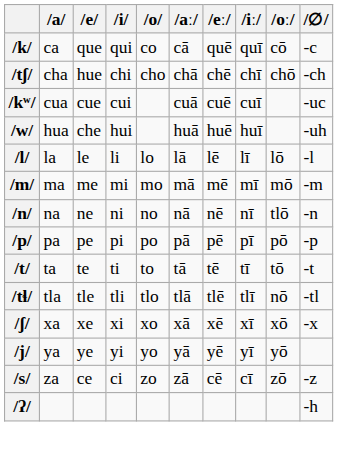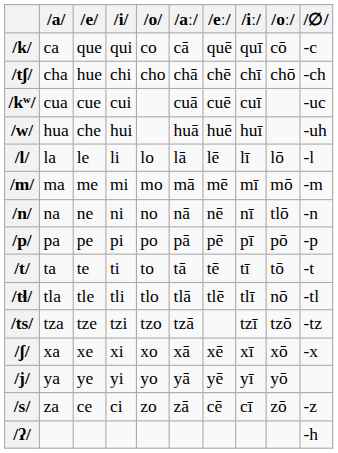 <table class="wikitable">
 <tr>
 <th></th>
 <th>/a/</th>
 <th>/e/</th>
 <th>/i/</th>
 <th>/o/</th>
 <th>/aː/</th>
 <th>/eː/</th>
 <th>/iː/</th>
 <th>/oː/</th>
 <th>/∅/</th>
 </tr>
 <tr>
 <th>/k/</th>
 <td>ca</td>
 <td>que</td>
 <td>qui</td>
 <td>co</td>
 <td>cā</td>
 <td>quē</td>
 <td>quī</td>
 <td>cō</td>
 <td>-c</td>
 </tr>
 <tr>
 <th>/tʃ/</th>
 <td>cha</td>
 <td>hue</td>
 <td>chi</td>
 <td>cho</td>
 <td>chā</td>
 <td>chē</td>
 <td>chī</td>
 <td>chō</td>
 <td>-ch</td>
 </tr>
 <tr>
 <th>/kʷ/</th>
 <td>cua</td>
 <td>cue</td>
 <td>cui</td>
 <td></td>
 <td>cuā</td>
 <td>cuē</td>
 <td>cuī</td>
 <td></td>
 <td>-uc</td>
 </tr>
 <tr>
 <th>/w/</th>
 <td>hua</td>
 <td>che</td>
 <td>hui</td>
 <td></td>
 <td>huā</td>
 <td>huē</td>
 <td>huī</td>
 <td></td>
 <td>-uh</td>
 </tr>
 <tr>
 <th>/l/</th>
 <td>la</td>
 <td>le</td>
 <td>li</td>
 <td>lo</td>
 <td>lā</td>
 <td>lē</td>
 <td>lī</td>
 <td>lō</td>
 <td>-l</td>
 </tr>
 <tr>
 <th>/m/</th>
 <td>ma</td>
 <td>me</td>
 <td>mi</td>
 <td>mo</td>
 <td>mā</td>
 <td>mē</td>
 <td>mī</td>
 <td>mō</td>
 <td>-m</td>
 </tr>
 <tr>
 <th>/n/</th>
 <td>na</td>
 <td>ne</td>
 <td>ni</td>
 <td>no</td>
 <td>nā</td>
 <td>nē</td>
 <td>nī</td>
 <td>tlō</td>
 <td>-n</td>
 </tr>
 <tr>
 <th>/p/</th>
 <td>pa</td>
 <td>pe</td>
 <td>pi</td>
 <td>po</td>
 <td>pā</td>
 <td>pē</td>
 <td>pī</td>
 <td>pō</td>
 <td>-p</td>
 </tr>
 <tr>
 <th>/t/</th>
 <td>ta</td>
 <td>te</td>
 <td>ti</td>
 <td>to</td>
 <td>tā</td>
 <td>tē</td>
 <td>tī</td>
 <td>tō</td>
 <td>-t</td>
 </tr>
 <tr>
 <th>/tɬ/</th>
 <td>tla</td>
 <td>tle</td>
 <td>tli</td>
 <td>tlo</td>
 <td>tlā</td>
 <td>tlē</td>
 <td>tlī</td>
 <td>nō</td>
 <td>-tl</td>
 </tr>
 <tr>
+<th>/ts/</th>
+<td>tza</td>
+<td>tze</td>
+<td>tzi</td>
+<td>tzo</td>
+<td>tzā</td>
+<td></td>
+<td>tzī</td>
+<td>tzō</td>
+<td>-tz</td>
+</tr>
+<tr>
 <th>/ʃ/</th>
 <td>xa</td>
 <td>xe</td>
 <td>xi</td>
 <td>xo</td>
 <td>xā</td>
 <td>xē</td>
 <td>xī</td>
 <td>xō</td>
 <td>-x</td>
 </tr>
 <tr>
 <th>/j/</th>
 <td>ya</td>
 <td>ye</td>
 <td>yi</td>
 <td>yo</td>
 <td>yā</td>
 <td>yē</td>
 <td>yī</td>
 <td>yō</td>
 <td></td>
 </tr>
 <tr>
 <th>/s/</th>
 <td>za</td>
 <td>ce</td>
 <td>ci</td>
 <td>zo</td>
 <td>zā</td>
 <td>cē</td>
 <td>cī</td>
 <td>zō</td>
 <td>-z</td>
 </tr>
 <tr>
 <th>/ʔ/</th>
 <td></td>
 <td></td>
 <td></td>
 <td></td>
 <td></td>
 <td></td>
 <td></td>
 <td></td>
 <td>-h</td>
 </tr>
 </table>
